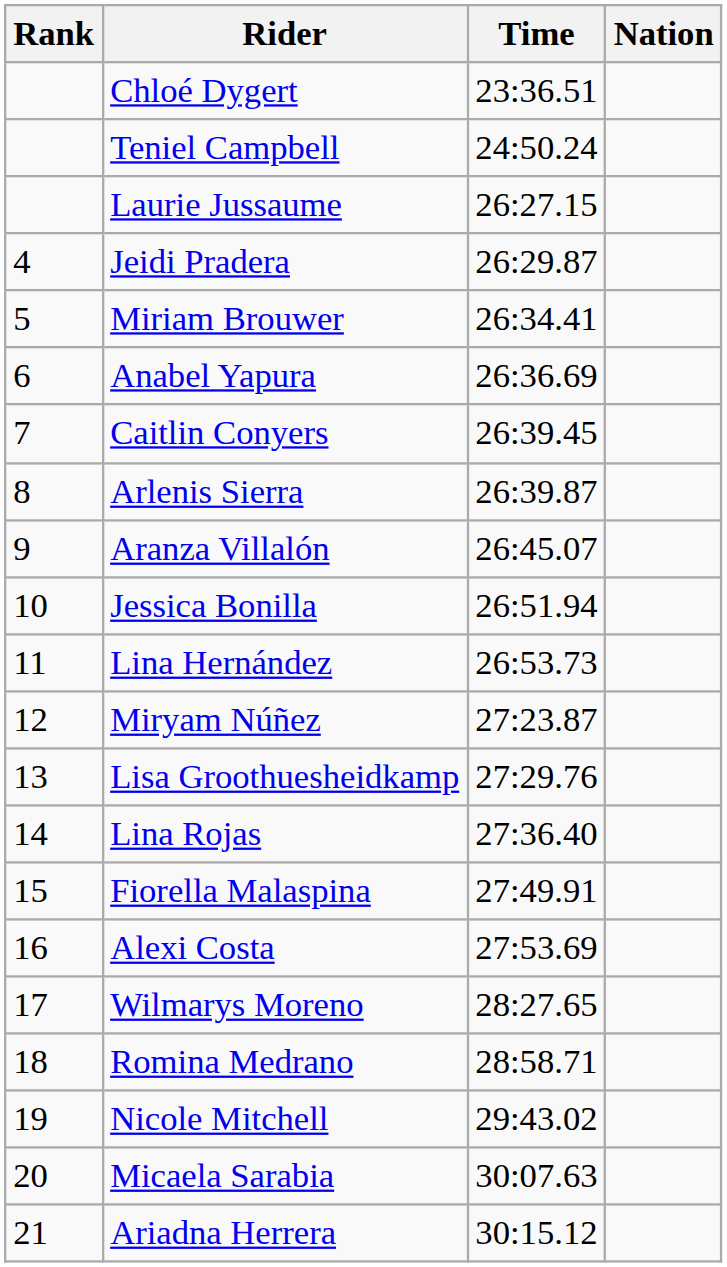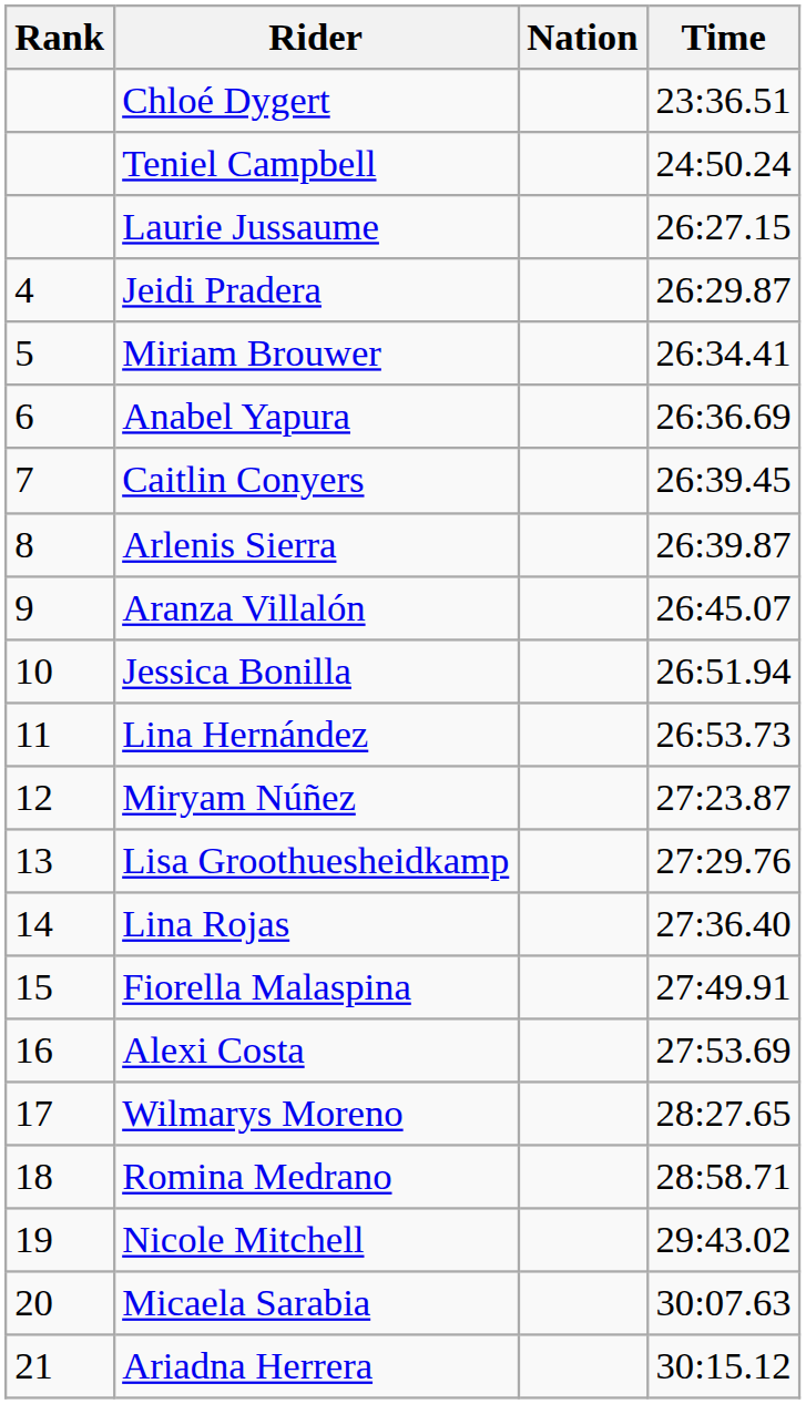 <table class="wikitable sortable" style="font-size:95%" style="width:35em;" style="text-align:center">
 <tr>
 <th>Rank</th>
 <th>Rider</th>
+<th>Nation</th>
 <th>Time</th>
-<th>Nation</th>
 </tr>
 <tr>
 <td></td>
 <td align=left><a href='#'>Chloé Dygert</a></td>
+<td align=left></td>
 <td>23:36.51</td>
-<td align=left></td>
 </tr>
 <tr>
 <td></td>
 <td align=left><a href='#'>Teniel Campbell</a></td>
+<td align=left></td>
 <td>24:50.24</td>
-<td align=left></td>
 </tr>
 <tr>
 <td></td>
 <td align=left><a href='#'>Laurie Jussaume</a></td>
+<td align=left></td>
 <td>26:27.15</td>
-<td align=left></td>
 </tr>
 <tr>
 <td>4</td>
 <td align=left><a href='#'>Jeidi Pradera</a></td>
+<td align=left></td>
 <td>26:29.87</td>
-<td align=left></td>
 </tr>
 <tr>
 <td>5</td>
 <td align=left><a href='#'>Miriam Brouwer</a></td>
+<td align=left></td>
 <td>26:34.41</td>
-<td align=left></td>
 </tr>
 <tr>
 <td>6</td>
 <td align=left><a href='#'>Anabel Yapura</a></td>
+<td align=left></td>
 <td>26:36.69</td>
-<td align=left></td>
 </tr>
 <tr>
 <td>7</td>
 <td align=left><a href='#'>Caitlin Conyers</a></td>
+<td align=left></td>
 <td>26:39.45</td>
-<td align=left></td>
 </tr>
 <tr>
 <td>8</td>
 <td align=left><a href='#'>Arlenis Sierra</a></td>
+<td align=left></td>
 <td>26:39.87</td>
-<td align=left></td>
 </tr>
 <tr>
 <td>9</td>
 <td align=left><a href='#'>Aranza Villalón</a></td>
+<td align=left></td>
 <td>26:45.07</td>
-<td align=left></td>
 </tr>
 <tr>
 <td>10</td>
 <td align=left><a href='#'>Jessica Bonilla</a></td>
+<td align=left></td>
 <td>26:51.94</td>
-<td align=left></td>
 </tr>
 <tr>
 <td>11</td>
 <td align=left><a href='#'>Lina Hernández</a></td>
+<td align=left></td>
 <td>26:53.73</td>
-<td align=left></td>
 </tr>
 <tr>
 <td>12</td>
 <td align=left><a href='#'>Miryam Núñez</a></td>
+<td align=left></td>
 <td>27:23.87</td>
-<td align=left></td>
 </tr>
 <tr>
 <td>13</td>
 <td align=left><a href='#'>Lisa Groothuesheidkamp</a></td>
+<td align=left></td>
 <td>27:29.76</td>
-<td align=left></td>
 </tr>
 <tr>
 <td>14</td>
 <td align=left><a href='#'>Lina Rojas</a></td>
+<td align=left></td>
 <td>27:36.40</td>
-<td align=left></td>
 </tr>
 <tr>
 <td>15</td>
 <td align=left><a href='#'>Fiorella Malaspina</a></td>
+<td align=left></td>
 <td>27:49.91</td>
-<td align=left></td>
 </tr>
 <tr>
 <td>16</td>
 <td align=left><a href='#'>Alexi Costa</a></td>
+<td align=left></td>
 <td>27:53.69</td>
-<td align=left></td>
 </tr>
 <tr>
 <td>17</td>
 <td align=left><a href='#'>Wilmarys Moreno</a></td>
+<td align=left></td>
 <td>28:27.65</td>
-<td align=left></td>
 </tr>
 <tr>
 <td>18</td>
 <td align=left><a href='#'>Romina Medrano</a></td>
+<td align=left></td>
 <td>28:58.71</td>
-<td align=left></td>
 </tr>
 <tr>
 <td>19</td>
 <td align=left><a href='#'>Nicole Mitchell</a></td>
+<td align=left></td>
 <td>29:43.02</td>
-<td align=left></td>
 </tr>
 <tr>
 <td>20</td>
 <td align=left><a href='#'>Micaela Sarabia</a></td>
+<td align=left></td>
 <td>30:07.63</td>
-<td align=left></td>
 </tr>
 <tr>
 <td>21</td>
 <td align=left><a href='#'>Ariadna Herrera</a></td>
+<td align=left></td>
 <td>30:15.12</td>
-<td align=left></td>
 </tr>
 </table>
